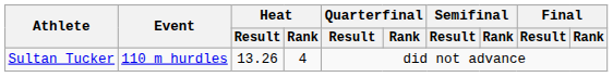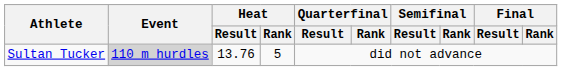 <table class=wikitable style="font-size:90%">
 <tr>
 <th rowspan="2">Athlete</th>
 <th rowspan="2">Event</th>
 <th colspan="2">Heat</th>
 <th colspan="2">Quarterfinal</th>
 <th colspan="2">Semifinal</th>
 <th colspan="2">Final</th>
 </tr>
 <tr style="font-size:95%">
 <th>Result</th>
 <th>Rank</th>
 <th>Result</th>
 <th>Rank</th>
 <th>Result</th>
 <th>Rank</th>
 <th>Result</th>
 <th>Rank</th>
 </tr>
 <tr align=center>
 <td align=left><a href='#'>Sultan Tucker</a></td>
-<td align=left><a href='#'>110 m hurdles</a></td>
-<td>13.26</td>
-<td>4</td>
+<td align=left style="background: lightgrey;"><a href='#'>110 m hurdles</a></td>
+<td>13.76</td>
+<td>5</td>
 <td colspan=6>did not advance</td>
 </tr>
 </table>
